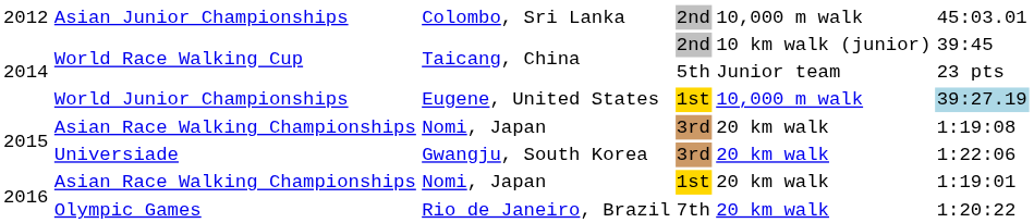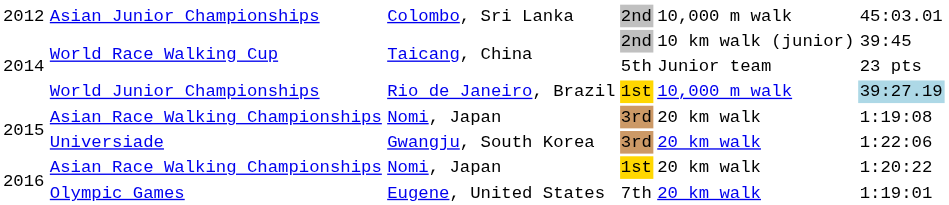 <table>
 <tr>
 <td>2012</td>
 <td><a href='#'>Asian Junior Championships</a></td>
 <td><a href='#'>Colombo</a>, Sri Lanka</td>
 <td bgcolor=silver>2nd</td>
 <td>10,000 m walk</td>
 <td>45:03.01</td>
 </tr>
 <tr>
 <td rowspan=3>2014</td>
 <td rowspan=2><a href='#'>World Race Walking Cup</a></td>
 <td rowspan=2><a href='#'>Taicang</a>, China</td>
 <td bgcolor=silver>2nd</td>
 <td>10 km walk (junior)</td>
 <td>39:45</td>
 </tr>
 <tr>
 <td>5th</td>
 <td>Junior team</td>
 <td>23 pts</td>
 </tr>
 <tr>
 <td><a href='#'>World Junior Championships</a></td>
-<td><a href='#'>Eugene</a>, United States</td>
+<td><a href='#'>Rio de Janeiro</a>, Brazil</td>
 <td bgcolor=gold>1st</td>
 <td><a href='#'>10,000 m walk</a></td>
 <td style="background: lightblue;">39:27.19 </td>
 </tr>
 <tr>
 <td rowspan=2>2015</td>
 <td><a href='#'>Asian Race Walking Championships</a></td>
 <td><a href='#'>Nomi</a>, Japan</td>
 <td bgcolor=cc9966>3rd</td>
 <td>20 km walk</td>
 <td>1:19:08</td>
 </tr>
 <tr>
 <td><a href='#'>Universiade</a></td>
 <td><a href='#'>Gwangju</a>, South Korea</td>
 <td bgcolor=cc9966>3rd</td>
 <td><a href='#'>20 km walk</a></td>
 <td>1:22:06</td>
 </tr>
 <tr>
 <td rowspan=2>2016</td>
 <td><a href='#'>Asian Race Walking Championships</a></td>
 <td><a href='#'>Nomi</a>, Japan</td>
 <td bgcolor=gold>1st</td>
 <td>20 km walk</td>
-<td>1:19:01</td>
+<td>1:20:22</td>
 </tr>
 <tr>
 <td><a href='#'>Olympic Games</a></td>
-<td><a href='#'>Rio de Janeiro</a>, Brazil</td>
+<td><a href='#'>Eugene</a>, United States</td>
 <td>7th</td>
 <td><a href='#'>20 km walk</a></td>
-<td>1:20:22</td>
+<td>1:19:01</td>
 </tr>
 </table>
